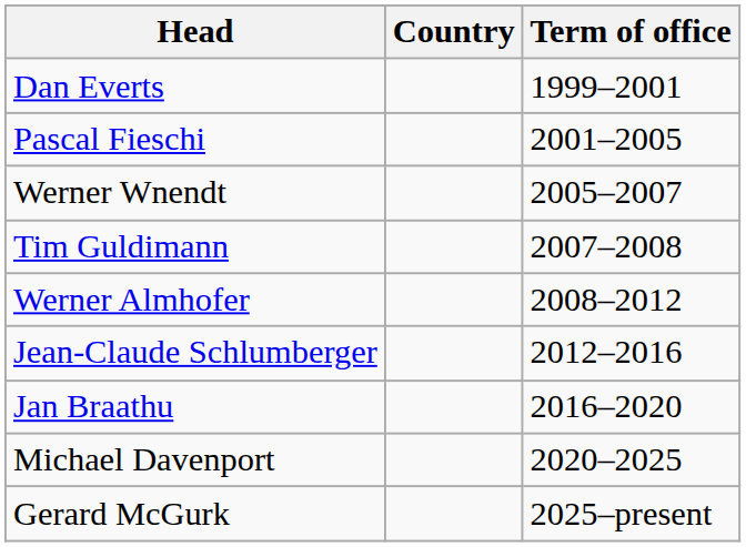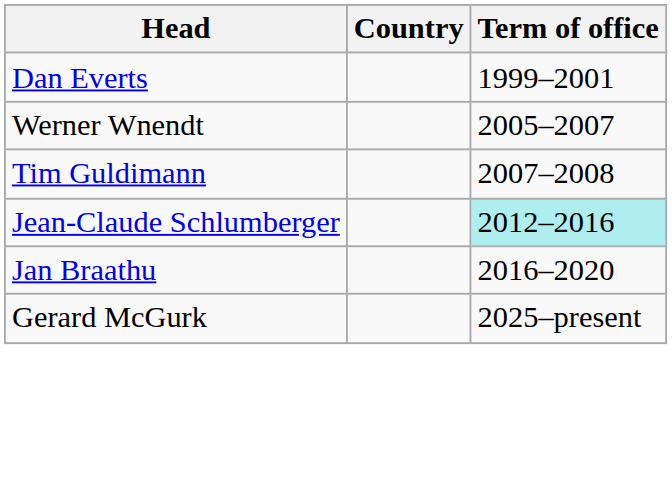 <table class="wikitable">
 <tr>
 <th>Head</th>
 <th>Country</th>
 <th>Term of office</th>
 </tr>
 <tr>
 <td><a href='#'>Dan Everts</a></td>
 <td></td>
 <td>1999–2001</td>
 </tr>
 <tr>
-<td><a href='#'>Pascal Fieschi</a></td>
-<td></td>
-<td>2001–2005</td>
-</tr>
-<tr>
 <td>Werner Wnendt</td>
 <td></td>
 <td>2005–2007</td>
 </tr>
 <tr>
 <td><a href='#'>Tim Guldimann</a></td>
 <td></td>
 <td>2007–2008</td>
 </tr>
 <tr>
-<td><a href='#'>Werner Almhofer</a></td>
-<td></td>
-<td>2008–2012</td>
-</tr>
-<tr>
 <td><a href='#'>Jean-Claude Schlumberger</a></td>
 <td></td>
-<td>2012–2016</td>
+<td style="background: paleturquoise;">2012–2016</td>
 </tr>
 <tr>
 <td><a href='#'>Jan Braathu</a></td>
 <td></td>
 <td>2016–2020</td>
 </tr>
 <tr>
-<td>Michael Davenport</td>
-<td></td>
-<td>2020–2025</td>
-</tr>
-<tr>
 <td>Gerard McGurk</td>
 <td></td>
 <td>2025–present</td>
 </tr>
 </table>
